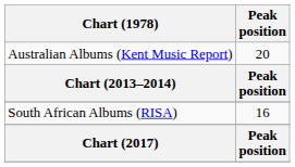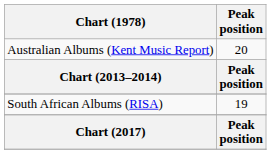 <table class="wikitable sortable">
 <tr>
 <th>Chart (1978)</th>
 <th>Peak<br>position</th>
 </tr>
 <tr>
 <td>Australian Albums (<a href='#'>Kent Music Report</a>)</td>
 <td align="center">20</td>
 </tr>
 <tr>
 <th>Chart (2013–2014)</th>
 <th>Peak<br>position</th>
 </tr>
 <tr>
 </tr>
 <tr>
 </tr>
 <tr>
 </tr>
 <tr>
 </tr>
 <tr>
 </tr>
 <tr>
 </tr>
 <tr>
 </tr>
 <tr>
 </tr>
 <tr>
 <td>South African Albums (<a href='#'>RISA</a>)</td>
-<td style="text-align:center;">16</td>
+<td style="text-align:center;">19</td>
 </tr>
 <tr>
 </tr>
 <tr>
 </tr>
 <tr>
 <th>Chart (2017)</th>
 <th>Peak<br>position</th>
 </tr>
 <tr>
 </tr>
 <tr>
 </tr>
 </table>
